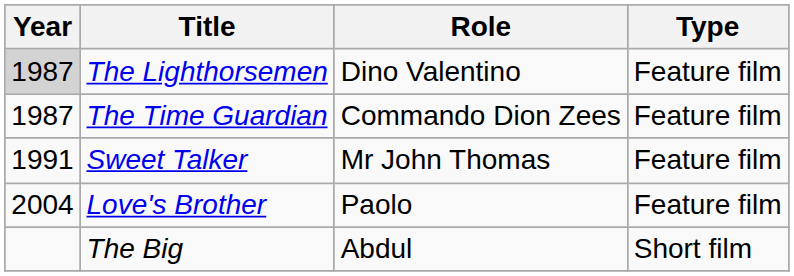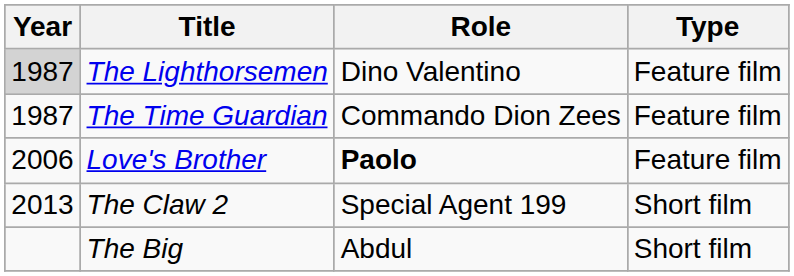 <table class="wikitable" border="1">
 <tr>
 <th>Year</th>
 <th>Title</th>
 <th>Role</th>
 <th>Type</th>
 </tr>
 <tr>
 <td style="background: lightgrey;">1987</td>
 <td><em><a href='#'>The Lighthorsemen</a></em></td>
 <td>Dino Valentino</td>
 <td>Feature film</td>
 </tr>
 <tr>
 <td>1987</td>
 <td><em><a href='#'>The Time Guardian</a></em></td>
 <td>Commando Dion Zees</td>
 <td>Feature film</td>
 </tr>
 <tr>
-<td>1991</td>
-<td><em><a href='#'>Sweet Talker</a></em></td>
-<td>Mr John Thomas</td>
+<td>2006</td>
+<td><em><a href='#'>Love's Brother</a></em></td>
+<td><strong>Paolo</strong></td>
 <td>Feature film</td>
 </tr>
 <tr>
-<td>2004</td>
-<td><em><a href='#'>Love's Brother</a></em></td>
-<td>Paolo</td>
-<td>Feature film</td>
+<td>2013</td>
+<td><em>The Claw 2</em></td>
+<td>Special Agent 199</td>
+<td>Short film</td>
 </tr>
 <tr>
 <td></td>
 <td><em>The Big</em></td>
 <td>Abdul</td>
 <td>Short film</td>
 </tr>
 </table>
